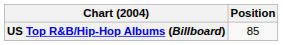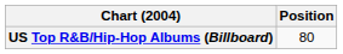 <table class="wikitable sortable plainrowheaders">
 <tr>
 <th scope="col">Chart (2004)</th>
 <th scope="col">Position</th>
 </tr>
 <tr>
 <th scope="row">US <a href='#'>Top R&B/Hip-Hop Albums</a> (<em>Billboard</em>)</th>
-<td style="text-align:center;">85</td>
+<td style="text-align:center;">80</td>
 </tr>
 </table>
